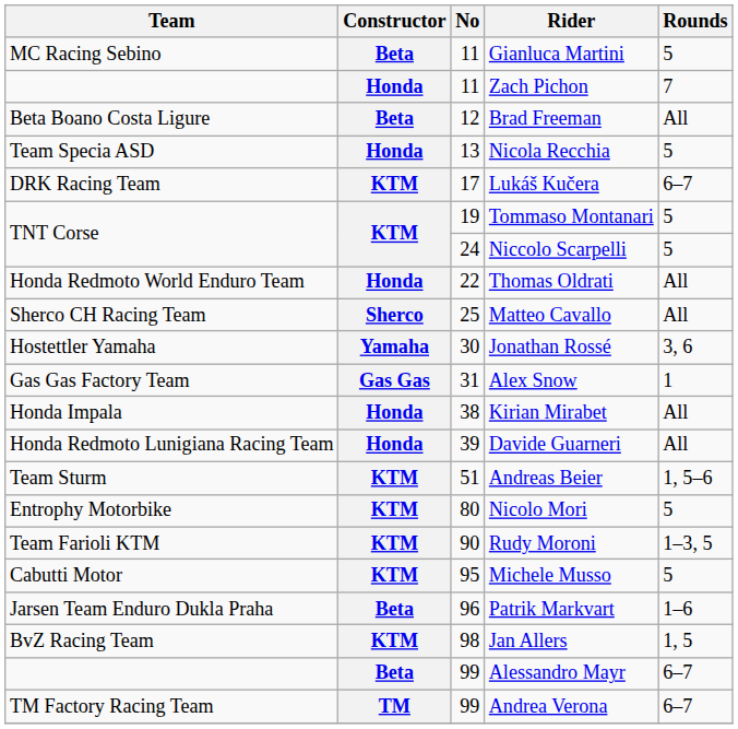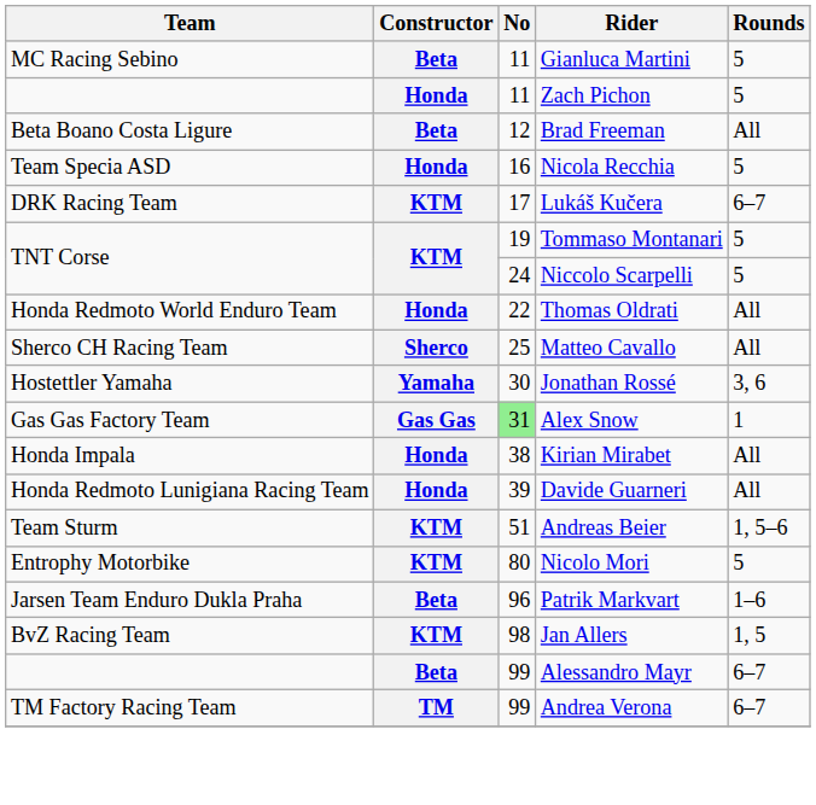 <table class="wikitable" style="font-size: 85%;">
 <tr>
 <th>Team</th>
 <th>Constructor</th>
 <th>No</th>
 <th>Rider</th>
 <th>Rounds</th>
 </tr>
 <tr>
 <td>MC Racing Sebino</td>
 <th><a href='#'>Beta</a></th>
 <td align="right">11</td>
 <td> <a href='#'>Gianluca Martini</a></td>
 <td>5</td>
 </tr>
 <tr>
 <td></td>
 <th><a href='#'>Honda</a></th>
 <td align="right">11</td>
 <td> <a href='#'>Zach Pichon</a></td>
-<td>7</td>
+<td>5</td>
 </tr>
 <tr>
 <td>Beta Boano Costa Ligure</td>
 <th><a href='#'>Beta</a></th>
 <td align="right">12</td>
 <td> <a href='#'>Brad Freeman</a></td>
 <td>All</td>
 </tr>
 <tr>
 <td>Team Specia ASD</td>
 <th><a href='#'>Honda</a></th>
-<td align="right">13</td>
+<td align="right">16</td>
 <td> <a href='#'>Nicola Recchia</a></td>
 <td>5</td>
 </tr>
 <tr>
 <td>DRK Racing Team</td>
 <th><a href='#'>KTM</a></th>
 <td align="right">17</td>
 <td> <a href='#'>Lukáš Kučera</a></td>
 <td>6–7</td>
 </tr>
 <tr>
 <td rowspan=2>TNT Corse</td>
 <th rowspan=2><a href='#'>KTM</a></th>
 <td align="right">19</td>
 <td> <a href='#'>Tommaso Montanari</a></td>
 <td>5</td>
 </tr>
 <tr>
 <td align="right">24</td>
 <td> <a href='#'>Niccolo Scarpelli</a></td>
 <td>5</td>
 </tr>
 <tr>
 <td>Honda Redmoto World Enduro Team</td>
 <th><a href='#'>Honda</a></th>
 <td align="right">22</td>
 <td> <a href='#'>Thomas Oldrati</a></td>
 <td>All</td>
 </tr>
 <tr>
 <td>Sherco CH Racing Team</td>
 <th><a href='#'>Sherco</a></th>
 <td align="right">25</td>
 <td> <a href='#'>Matteo Cavallo</a></td>
 <td>All</td>
 </tr>
 <tr>
 <td>Hostettler Yamaha</td>
 <th><a href='#'>Yamaha</a></th>
 <td align="right">30</td>
 <td> <a href='#'>Jonathan Rossé</a></td>
 <td>3, 6</td>
 </tr>
 <tr>
 <td>Gas Gas Factory Team</td>
 <th><a href='#'>Gas Gas</a></th>
-<td align="right">31</td>
+<td align="right" style="background: lightgreen;">31</td>
 <td> <a href='#'>Alex Snow</a></td>
 <td>1</td>
 </tr>
 <tr>
 <td>Honda Impala</td>
 <th><a href='#'>Honda</a></th>
 <td align="right">38</td>
 <td> <a href='#'>Kirian Mirabet</a></td>
 <td>All</td>
 </tr>
 <tr>
 <td>Honda Redmoto Lunigiana Racing Team</td>
 <th><a href='#'>Honda</a></th>
 <td align="right">39</td>
 <td> <a href='#'>Davide Guarneri</a></td>
 <td>All</td>
 </tr>
 <tr>
 <td>Team Sturm</td>
 <th><a href='#'>KTM</a></th>
 <td align="right">51</td>
 <td> <a href='#'>Andreas Beier</a></td>
 <td>1, 5–6</td>
 </tr>
 <tr>
 <td>Entrophy Motorbike</td>
 <th><a href='#'>KTM</a></th>
 <td align="right">80</td>
 <td> <a href='#'>Nicolo Mori</a></td>
-<td>5</td>
-</tr>
-<tr>
-<td>Team Farioli KTM</td>
-<th><a href='#'>KTM</a></th>
-<td align="right">90</td>
-<td> <a href='#'>Rudy Moroni</a></td>
-<td>1–3, 5</td>
-</tr>
-<tr>
-<td>Cabutti Motor</td>
-<th><a href='#'>KTM</a></th>
-<td align="right">95</td>
-<td> <a href='#'>Michele Musso</a></td>
 <td>5</td>
 </tr>
 <tr>
 <td>Jarsen Team Enduro Dukla Praha</td>
 <th><a href='#'>Beta</a></th>
 <td align="right">96</td>
 <td> <a href='#'>Patrik Markvart</a></td>
 <td>1–6</td>
 </tr>
 <tr>
 <td>BvZ Racing Team</td>
 <th><a href='#'>KTM</a></th>
 <td align="right">98</td>
 <td> <a href='#'>Jan Allers</a></td>
 <td>1, 5</td>
 </tr>
 <tr>
 <td></td>
 <th><a href='#'>Beta</a></th>
 <td align="right">99</td>
 <td> <a href='#'>Alessandro Mayr</a></td>
 <td>6–7</td>
 </tr>
 <tr>
 <td>TM Factory Racing Team</td>
 <th><a href='#'>TM</a></th>
 <td align="right">99</td>
 <td> <a href='#'>Andrea Verona</a></td>
 <td>6–7</td>
 </tr>
 <tr>
 </tr>
 </table>
